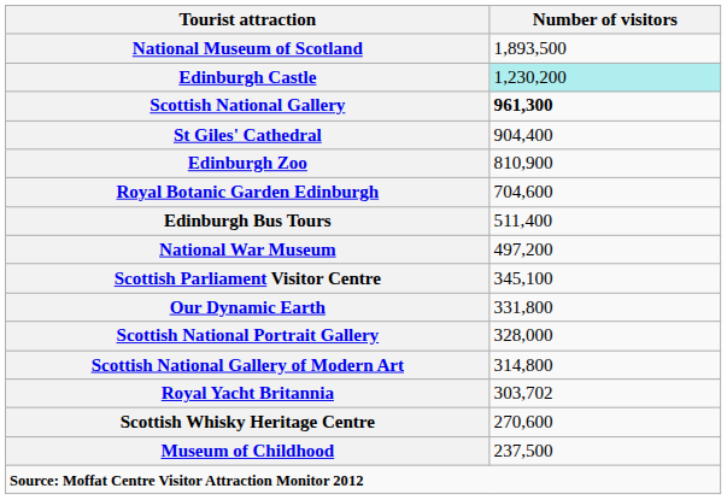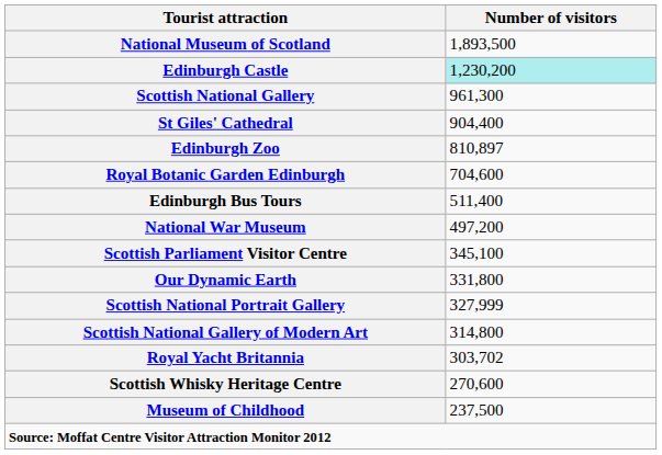 <table class="wikitable" style="width: 50%; margin: 0 auto 0 auto;">
 <tr>
 <th>Tourist attraction</th>
 <th>Number of visitors</th>
 </tr>
 <tr>
 <th><a href='#'>National Museum of Scotland</a></th>
 <td>1,893,500</td>
 </tr>
 <tr>
 <th><a href='#'>Edinburgh Castle</a></th>
 <td style="background: paleturquoise;">1,230,200</td>
 </tr>
 <tr>
 <th><a href='#'>Scottish National Gallery</a></th>
-<td><strong>961,300</strong></td>
+<td>961,300</td>
 </tr>
 <tr>
 <th><a href='#'>St Giles' Cathedral</a></th>
 <td>904,400</td>
 </tr>
 <tr>
 <th><a href='#'>Edinburgh Zoo</a></th>
-<td>810,900</td>
+<td>810,897</td>
 </tr>
 <tr>
 <th><a href='#'>Royal Botanic Garden Edinburgh</a></th>
 <td>704,600</td>
 </tr>
 <tr>
 <th>Edinburgh Bus Tours</th>
 <td>511,400</td>
 </tr>
 <tr>
 <th><a href='#'>National War Museum</a></th>
 <td>497,200</td>
 </tr>
 <tr>
 <th><a href='#'>Scottish Parliament</a> Visitor Centre</th>
 <td>345,100</td>
 </tr>
 <tr>
 <th><a href='#'>Our Dynamic Earth</a></th>
 <td>331,800</td>
 </tr>
 <tr>
 <th><a href='#'>Scottish National Portrait Gallery</a></th>
-<td>328,000</td>
+<td>327,999</td>
 </tr>
 <tr>
 <th><a href='#'>Scottish National Gallery of Modern Art</a></th>
 <td>314,800</td>
 </tr>
 <tr>
 <th><a href='#'>Royal Yacht Britannia</a></th>
 <td>303,702</td>
 </tr>
 <tr>
 <th>Scottish Whisky Heritage Centre</th>
 <td>270,600</td>
 </tr>
 <tr>
 <th><a href='#'>Museum of Childhood</a></th>
 <td>237,500</td>
 </tr>
 <tr>
 <td colspan="8" style="text-align: left;"><small><strong>Source: Moffat Centre Visitor Attraction Monitor 2012</strong> </small></td>
 </tr>
 </table>
